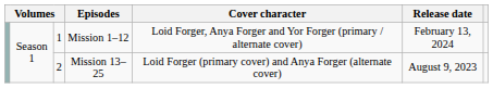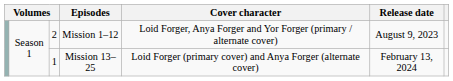 <table class="wikitable" style="text-align: center; width: 55%;">
 <tr>
 <th colspan="3">Volumes</th>
 <th>Episodes</th>
 <th>Cover character</th>
 <th>Release date</th>
 <th></th>
 </tr>
 <tr>
 <td rowspan="2" width="1%" style="background: #94B3B2;"></td>
 <td rowspan="2">Season 1</td>
-<td>1</td>
+<td>2</td>
 <td>Mission 1–12</td>
 <td>Loid Forger, Anya Forger and Yor Forger (primary / alternate cover)</td>
+<td>August 9, 2023</td>
+<td></td>
+</tr>
+<tr>
+<td>1</td>
+<td>Mission 13–25</td>
+<td>Loid Forger (primary cover) and Anya Forger (alternate cover)</td>
 <td>February 13, 2024</td>
 <td></td>
 </tr>
-<tr>
-<td>2</td>
-<td>Mission 13–25</td>
-<td>Loid Forger (primary cover) and Anya Forger (alternate cover)</td>
-<td>August 9, 2023</td>
-<td></td>
-</tr>
 </table>
